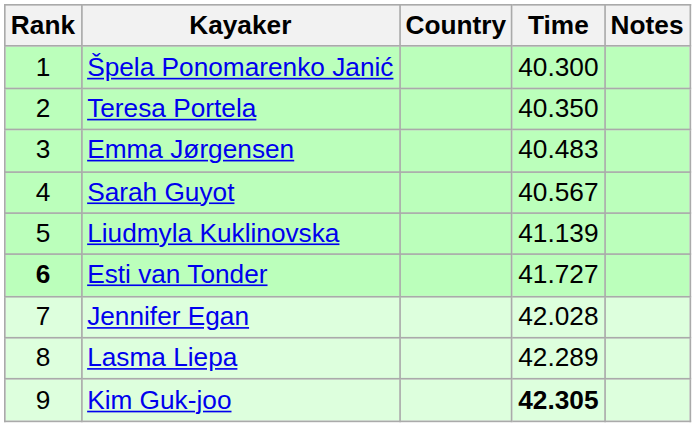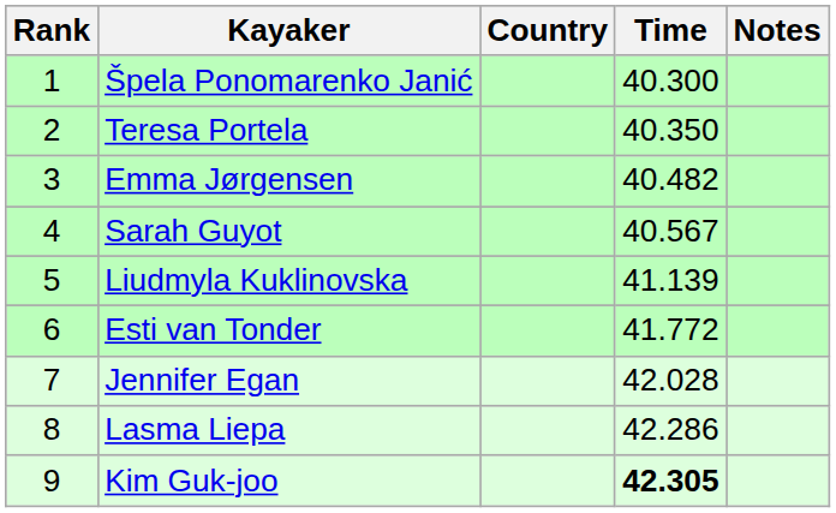 <table class="wikitable" style="text-align:center">
 <tr>
 <th>Rank</th>
 <th>Kayaker</th>
 <th>Country</th>
 <th>Time</th>
 <th>Notes</th>
 </tr>
 <tr bgcolor=bbffbb>
 <td>1</td>
 <td align="left"><a href='#'>Špela Ponomarenko Janić</a></td>
 <td align="left"></td>
 <td>40.300</td>
 <td></td>
 </tr>
 <tr bgcolor=bbffbb>
 <td>2</td>
 <td align="left"><a href='#'>Teresa Portela</a></td>
 <td align="left"></td>
 <td>40.350</td>
 <td></td>
 </tr>
 <tr bgcolor=bbffbb>
 <td>3</td>
 <td align="left"><a href='#'>Emma Jørgensen</a></td>
 <td align="left"></td>
-<td>40.483</td>
+<td>40.482</td>
 <td></td>
 </tr>
 <tr bgcolor=bbffbb>
 <td>4</td>
 <td align="left"><a href='#'>Sarah Guyot</a></td>
 <td align="left"></td>
 <td>40.567</td>
 <td></td>
 </tr>
 <tr bgcolor=bbffbb>
 <td>5</td>
 <td align="left"><a href='#'>Liudmyla Kuklinovska</a></td>
 <td align="left"></td>
 <td>41.139</td>
 <td></td>
 </tr>
 <tr bgcolor=bbffbb>
-<td><strong>6</strong></td>
+<td>6</td>
 <td align="left"><a href='#'>Esti van Tonder</a></td>
 <td align="left"></td>
-<td>41.727</td>
+<td>41.772</td>
 <td></td>
 </tr>
 <tr bgcolor=ddffdd>
 <td>7</td>
 <td align="left"><a href='#'>Jennifer Egan</a></td>
 <td align="left"></td>
 <td>42.028</td>
 <td></td>
 </tr>
 <tr bgcolor=ddffdd>
 <td>8</td>
 <td align="left"><a href='#'>Lasma Liepa</a></td>
 <td align="left"></td>
-<td>42.289</td>
+<td>42.286</td>
 <td></td>
 </tr>
 <tr bgcolor=ddffdd>
 <td>9</td>
 <td align="left"><a href='#'>Kim Guk-joo</a></td>
 <td align="left"></td>
 <td><strong>42.305</strong></td>
 <td></td>
 </tr>
 </table>
